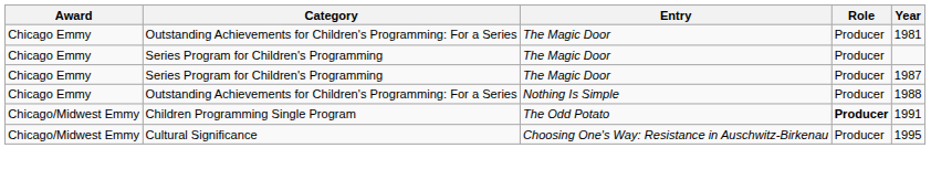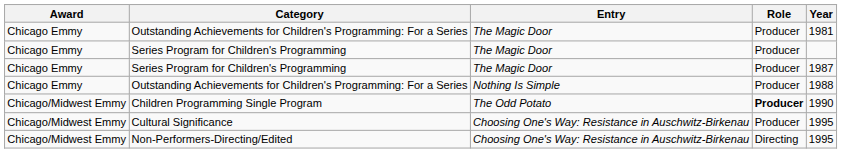 <table class="wikitable" border="1" style="font-size:8pt;">
 <tr>
 <th>Award</th>
 <th>Category</th>
 <th>Entry</th>
 <th>Role</th>
 <th>Year</th>
 </tr>
 <tr>
 <td>Chicago Emmy</td>
 <td>Outstanding Achievements for Children's Programming: For a Series</td>
 <td><em>The Magic Door</em></td>
 <td>Producer</td>
 <td>1981</td>
 </tr>
 <tr>
 <td>Chicago Emmy</td>
 <td>Series Program for Children's Programming</td>
 <td><em>The Magic Door</em></td>
 <td>Producer</td>
 <td></td>
 </tr>
 <tr>
 <td>Chicago Emmy</td>
 <td>Series Program for Children's Programming</td>
 <td><em>The Magic Door</em></td>
 <td>Producer</td>
 <td>1987</td>
 </tr>
 <tr>
 <td>Chicago Emmy</td>
 <td>Outstanding Achievements for Children's Programming: For a Series</td>
 <td><em>Nothing Is Simple</em></td>
 <td>Producer</td>
 <td>1988</td>
 </tr>
 <tr>
 <td>Chicago/Midwest Emmy</td>
 <td>Children Programming Single Program</td>
 <td><em>The Odd Potato</em></td>
 <td><strong>Producer</strong></td>
-<td>1991</td>
+<td>1990</td>
 </tr>
 <tr>
 <td>Chicago/Midwest Emmy</td>
 <td>Cultural Significance</td>
 <td><em>Choosing One's Way: Resistance in Auschwitz-Birkenau</em></td>
 <td>Producer</td>
 <td>1995</td>
 </tr>
+<tr>
+<td>Chicago/Midwest Emmy</td>
+<td>Non-Performers-Directing/Edited</td>
+<td><em>Choosing One's Way: Resistance in Auschwitz-Birkenau</em></td>
+<td>Directing</td>
+<td>1995</td>
+</tr>
 </table>
